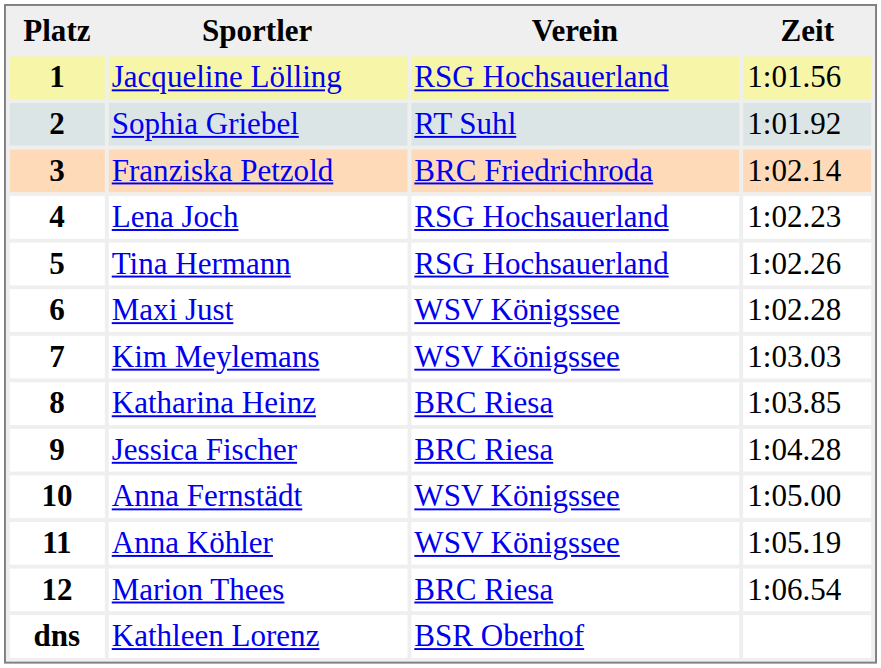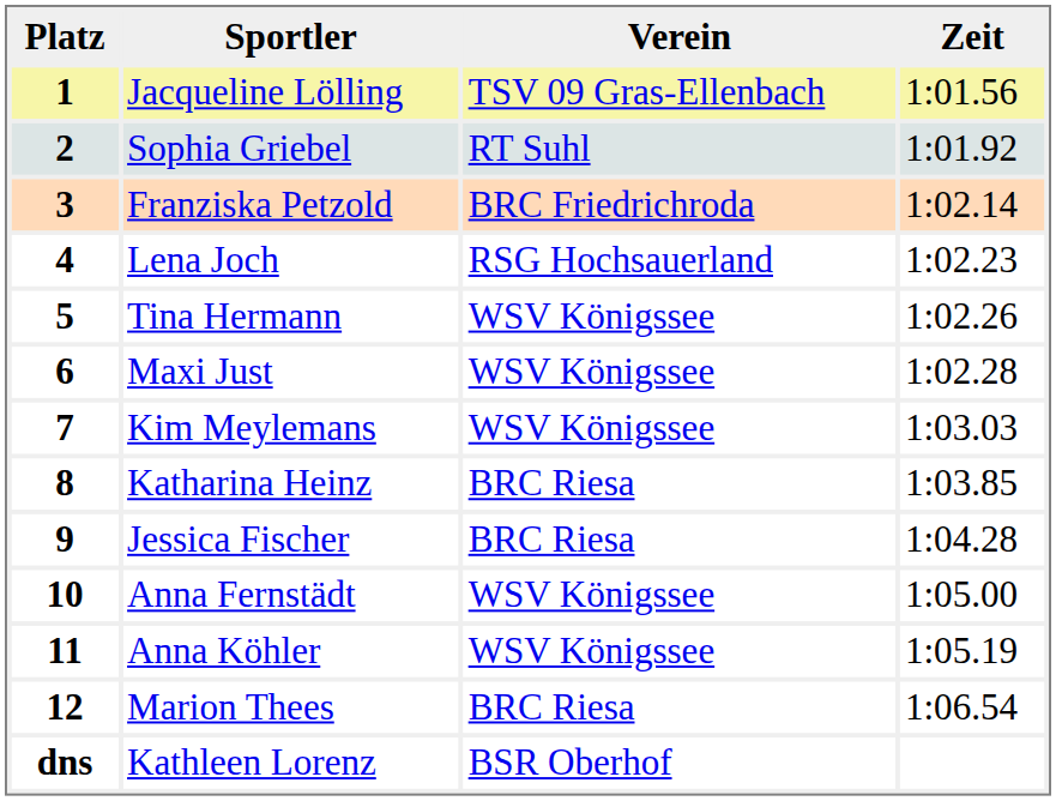 <table style="border:1px solid #808080; background-color:#EFEFEF;" cellspacing="2" cellpadding="2" width="450">
 <tr bgcolor="#EFEFEF">
 <th>Platz</th>
 <th>Sportler</th>
 <th>Verein</th>
 <th>Zeit</th>
 </tr>
 <tr valign="top" bgcolor="#F7F6A8">
 <th>1</th>
 <td><a href='#'>Jacqueline Lölling</a></td>
-<td><a href='#'>RSG Hochsauerland</a></td>
+<td><a href='#'>TSV 09 Gras-Ellenbach</a></td>
 <td>1:01.56</td>
 </tr>
 <tr valign="top" bgcolor="#DCE5E5">
 <th>2</th>
 <td><a href='#'>Sophia Griebel</a></td>
 <td><a href='#'>RT Suhl</a></td>
 <td>1:01.92</td>
 </tr>
 <tr valign="top" bgcolor="#FFDAB9">
 <th>3</th>
 <td><a href='#'>Franziska Petzold</a></td>
 <td><a href='#'>BRC Friedrichroda</a></td>
 <td>1:02.14</td>
 </tr>
 <tr valign="top" bgcolor="#FFFFFF">
 <th>4</th>
 <td><a href='#'>Lena Joch</a></td>
 <td><a href='#'>RSG Hochsauerland</a></td>
 <td>1:02.23</td>
 </tr>
 <tr valign="top" bgcolor="#FFFFFF">
 <th>5</th>
 <td><a href='#'>Tina Hermann</a></td>
-<td><a href='#'>RSG Hochsauerland</a></td>
+<td><a href='#'>WSV Königssee</a></td>
 <td>1:02.26</td>
 </tr>
 <tr valign="top" bgcolor="#FFFFFF">
 <th>6</th>
 <td><a href='#'>Maxi Just</a></td>
 <td><a href='#'>WSV Königssee</a></td>
 <td>1:02.28</td>
 </tr>
 <tr valign="top" bgcolor="#FFFFFF">
 <th>7</th>
 <td><a href='#'>Kim Meylemans</a></td>
 <td><a href='#'>WSV Königssee</a></td>
 <td>1:03.03</td>
 </tr>
 <tr valign="top" bgcolor="#FFFFFF">
 <th>8</th>
 <td><a href='#'>Katharina Heinz</a></td>
 <td><a href='#'>BRC Riesa</a></td>
 <td>1:03.85</td>
 </tr>
 <tr valign="top" bgcolor="#FFFFFF">
 <th>9</th>
 <td><a href='#'>Jessica Fischer</a></td>
 <td><a href='#'>BRC Riesa</a></td>
 <td>1:04.28</td>
 </tr>
 <tr valign="top" bgcolor="#FFFFFF">
 <th>10</th>
 <td><a href='#'>Anna Fernstädt</a></td>
 <td><a href='#'>WSV Königssee</a></td>
 <td>1:05.00</td>
 </tr>
 <tr valign="top" bgcolor="#FFFFFF">
 <th>11</th>
 <td><a href='#'>Anna Köhler</a></td>
 <td><a href='#'>WSV Königssee</a></td>
 <td>1:05.19</td>
 </tr>
 <tr valign="top" bgcolor="#FFFFFF">
 <th>12</th>
 <td><a href='#'>Marion Thees</a></td>
 <td><a href='#'>BRC Riesa</a></td>
 <td>1:06.54</td>
 </tr>
 <tr valign="top" bgcolor="#FFFFFF">
 <th>dns</th>
 <td><a href='#'>Kathleen Lorenz</a></td>
 <td><a href='#'>BSR Oberhof</a></td>
 <td></td>
 </tr>
 </table>
